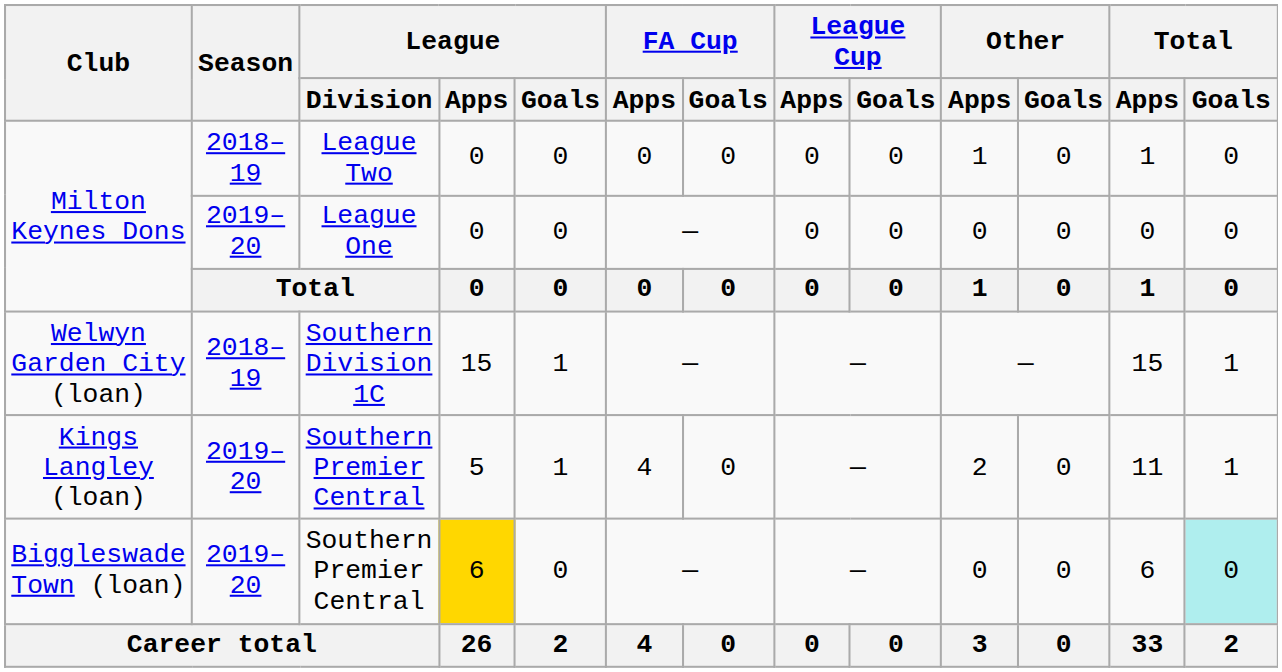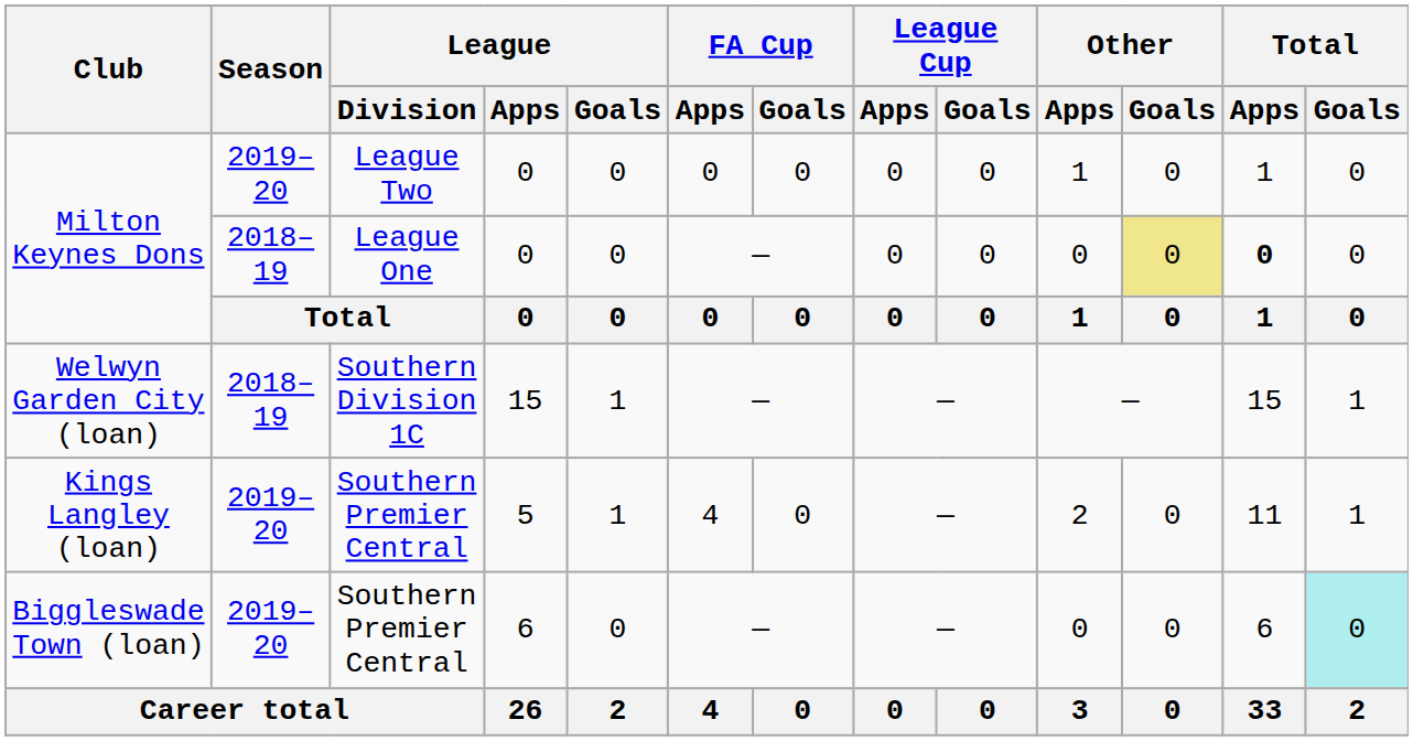 <table class="wikitable" style="text-align:center">
 <tr>
 <th rowspan="2">Club</th>
 <th rowspan="2">Season</th>
 <th colspan="3">League</th>
 <th colspan="2"><a href='#'>FA Cup</a></th>
 <th colspan="2"><a href='#'>League Cup</a></th>
 <th colspan="2">Other</th>
 <th colspan="2">Total</th>
 </tr>
 <tr>
 <th>Division</th>
 <th>Apps</th>
 <th>Goals</th>
 <th>Apps</th>
 <th>Goals</th>
 <th>Apps</th>
 <th>Goals</th>
 <th>Apps</th>
 <th>Goals</th>
 <th>Apps</th>
 <th>Goals</th>
 </tr>
 <tr>
 <td rowspan="3" valign="center"><a href='#'>Milton Keynes Dons</a></td>
-<td><a href='#'>2018–19</a></td>
+<td><a href='#'>2019–20</a></td>
 <td><a href='#'>League Two</a></td>
 <td>0</td>
 <td>0</td>
 <td>0</td>
 <td>0</td>
 <td>0</td>
 <td>0</td>
 <td>1</td>
 <td>0</td>
 <td>1</td>
 <td>0</td>
 </tr>
 <tr>
-<td><a href='#'>2019–20</a></td>
+<td><a href='#'>2018–19</a></td>
 <td><a href='#'>League One</a></td>
 <td>0</td>
 <td>0</td>
 <td colspan="2">—</td>
 <td>0</td>
 <td>0</td>
 <td>0</td>
-<td>0</td>
-<td>0</td>
+<td style="background: khaki;">0</td>
+<td><strong>0</strong></td>
 <td>0</td>
 </tr>
 <tr>
 <th colspan="2">Total</th>
 <th>0</th>
 <th>0</th>
 <th>0</th>
 <th>0</th>
 <th>0</th>
 <th>0</th>
 <th>1</th>
 <th>0</th>
 <th>1</th>
 <th>0</th>
 </tr>
 <tr>
 <td><a href='#'>Welwyn Garden City</a> (loan)</td>
 <td><a href='#'>2018–19</a></td>
 <td><a href='#'>Southern Division 1C</a></td>
 <td>15</td>
 <td>1</td>
 <td colspan="2">—</td>
 <td colspan="2">—</td>
 <td colspan="2">—</td>
 <td>15</td>
 <td>1</td>
 </tr>
 <tr>
 <td><a href='#'>Kings Langley</a> (loan)</td>
 <td><a href='#'>2019–20</a></td>
 <td><a href='#'>Southern Premier Central</a></td>
 <td>5</td>
 <td>1</td>
 <td>4</td>
 <td>0</td>
 <td colspan="2">—</td>
 <td>2</td>
 <td>0</td>
 <td>11</td>
 <td>1</td>
 </tr>
 <tr>
 <td><a href='#'>Biggleswade Town</a> (loan)</td>
 <td><a href='#'>2019–20</a></td>
 <td>Southern Premier Central</td>
-<td style="background: gold;">6</td>
+<td>6</td>
 <td>0</td>
 <td colspan="2">—</td>
 <td colspan="2">—</td>
 <td>0</td>
 <td>0</td>
 <td>6</td>
 <td style="background: paleturquoise;">0</td>
 </tr>
 <tr>
 <th colspan="3">Career total</th>
 <th>26</th>
 <th>2</th>
 <th>4</th>
 <th>0</th>
 <th>0</th>
 <th>0</th>
 <th>3</th>
 <th>0</th>
 <th>33</th>
 <th>2</th>
 </tr>
 </table>
